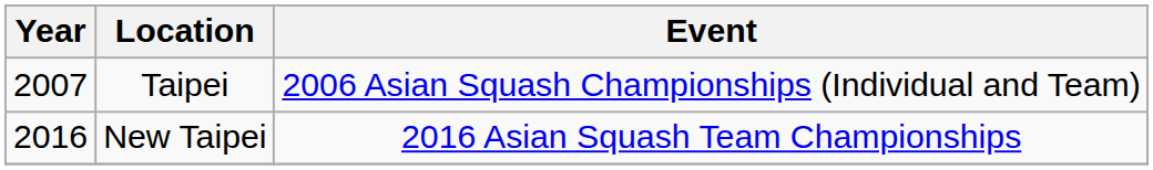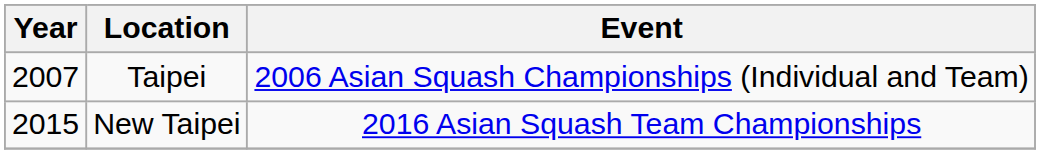 <table class="wikitable sortable" style="text-align:center">
 <tr>
 <th>Year</th>
 <th>Location</th>
 <th>Event</th>
 </tr>
 <tr>
 <td>2007</td>
 <td>Taipei</td>
 <td><a href='#'>2006 Asian Squash Championships</a> (Individual and Team)</td>
 </tr>
 <tr>
-<td>2016</td>
+<td>2015</td>
 <td>New Taipei</td>
 <td><a href='#'>2016 Asian Squash Team Championships</a></td>
 </tr>
 <tr>
 </tr>
 </table>
